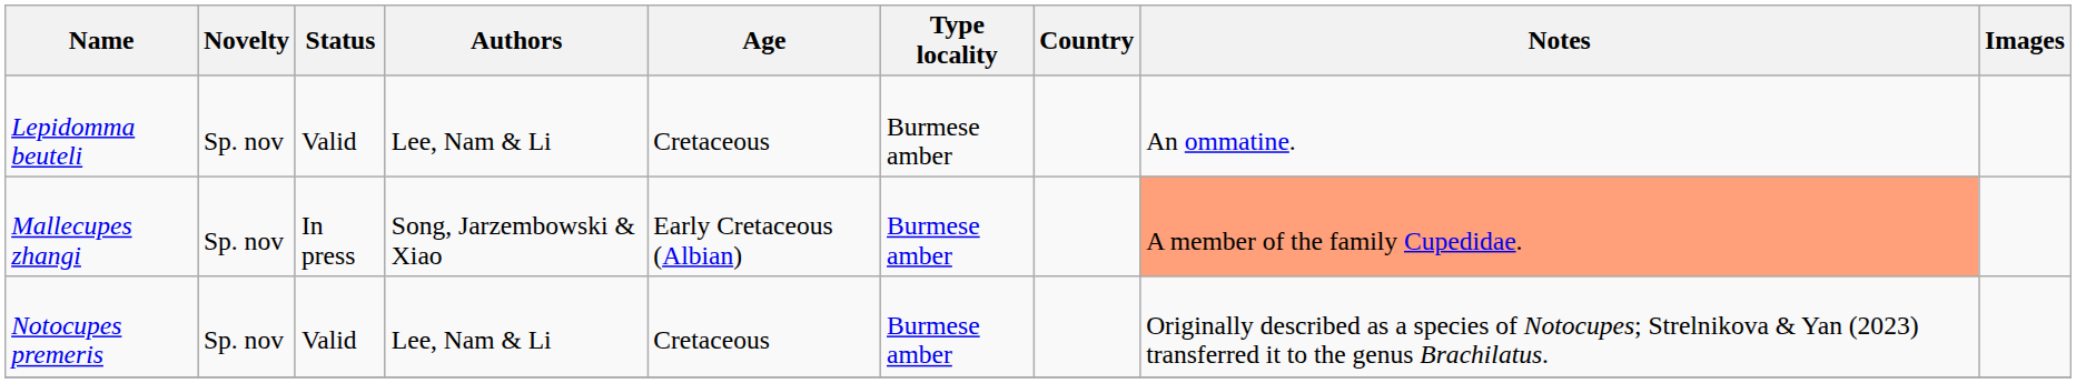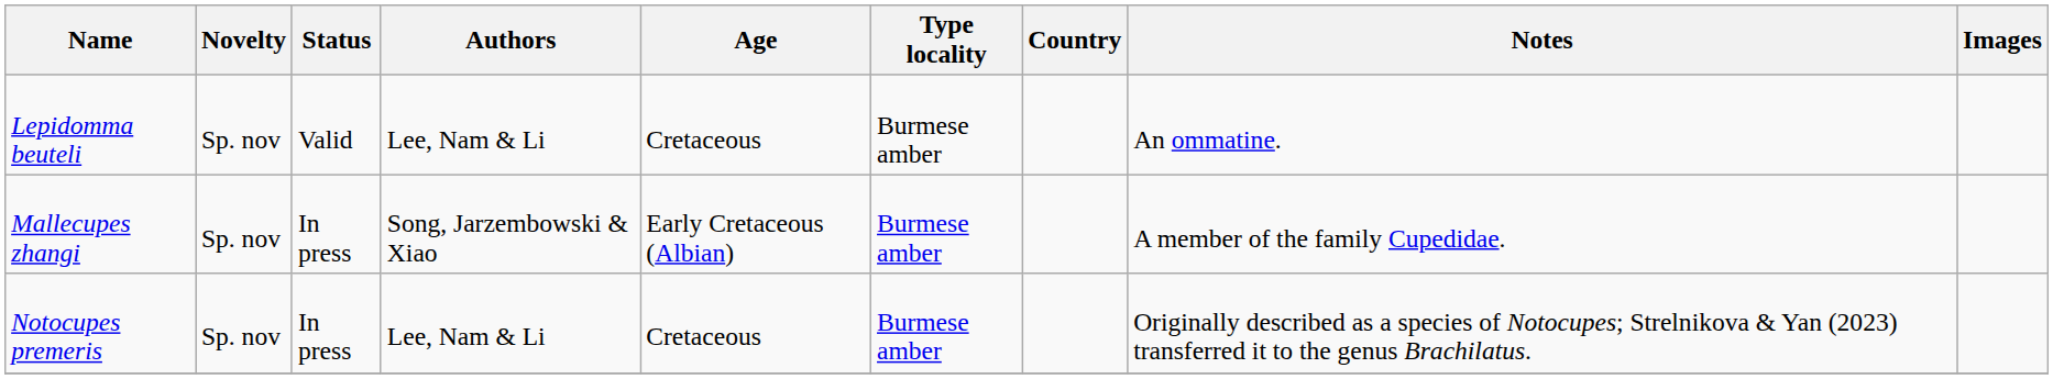 <table class="wikitable sortable" align="center" width="100%">
 <tr>
 <th>Name</th>
 <th>Novelty</th>
 <th>Status</th>
 <th>Authors</th>
 <th>Age</th>
 <th>Type locality</th>
 <th>Country</th>
 <th>Notes</th>
 <th>Images</th>
 </tr>
 <tr>
 <td><br><em><a href='#'>Lepidomma beuteli</a></em></td>
 <td><br>Sp. nov</td>
 <td><br>Valid</td>
 <td><br>Lee, Nam & Li</td>
 <td><br>Cretaceous</td>
 <td><br>Burmese amber</td>
 <td><br></td>
 <td><br>An <a href='#'>ommatine</a>.</td>
 <td></td>
 </tr>
 <tr>
 <td><br><em><a href='#'>Mallecupes zhangi</a></em></td>
 <td><br>Sp. nov</td>
 <td><br>In press</td>
 <td><br>Song, Jarzembowski & Xiao</td>
 <td><br>Early Cretaceous (<a href='#'>Albian</a>)</td>
 <td><br><a href='#'>Burmese amber</a></td>
 <td><br></td>
-<td style="background: lightsalmon;"><br>A member of the family <a href='#'>Cupedidae</a>.</td>
+<td><br>A member of the family <a href='#'>Cupedidae</a>.</td>
 <td></td>
 </tr>
 <tr>
 <td><br><em><a href='#'>Notocupes premeris</a></em></td>
 <td><br>Sp. nov</td>
-<td><br>Valid</td>
+<td><br>In press</td>
 <td><br>Lee, Nam & Li</td>
 <td><br>Cretaceous</td>
 <td><br><a href='#'>Burmese amber</a></td>
 <td><br></td>
 <td><br>Originally described as a species of <em>Notocupes</em>; Strelnikova & Yan (2023) transferred it to the genus <em>Brachilatus</em>.</td>
 <td></td>
 </tr>
 <tr>
 </tr>
 </table>
